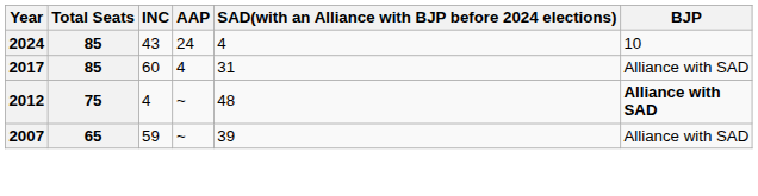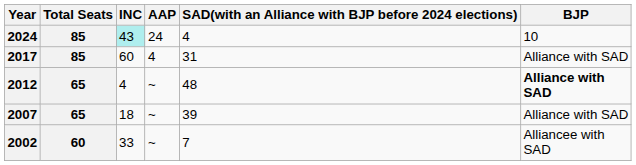 <table class="wikitable sortable">
 <tr>
 <th>Year</th>
 <th>Total Seats</th>
 <th>INC</th>
 <th>AAP</th>
 <th>SAD(with an Alliance with BJP before 2024 elections)</th>
 <th>BJP</th>
 </tr>
 <tr>
 <th>2024</th>
 <th>85</th>
-<td>43</td>
+<td style="background: paleturquoise;">43</td>
 <td>24</td>
 <td>4</td>
 <td>10</td>
 </tr>
 <tr>
 <th>2017</th>
 <th>85</th>
 <td>60</td>
 <td>4</td>
 <td>31</td>
 <td>Alliance with SAD</td>
 </tr>
 <tr>
 <th>2012</th>
-<th>75</th>
+<th>65</th>
 <td>4</td>
 <td>~</td>
 <td>48</td>
 <td><strong>Alliance with<br>SAD</strong></td>
 </tr>
 <tr>
 <th>2007</th>
 <th>65</th>
-<td>59</td>
+<td>18</td>
 <td>~</td>
 <td>39</td>
 <td>Alliance with SAD</td>
 </tr>
+<tr>
+<th>2002</th>
+<th>60</th>
+<td>33</td>
+<td>~</td>
+<td>7</td>
+<td>Alliancee with<br>SAD</td>
+</tr>
 </table>
